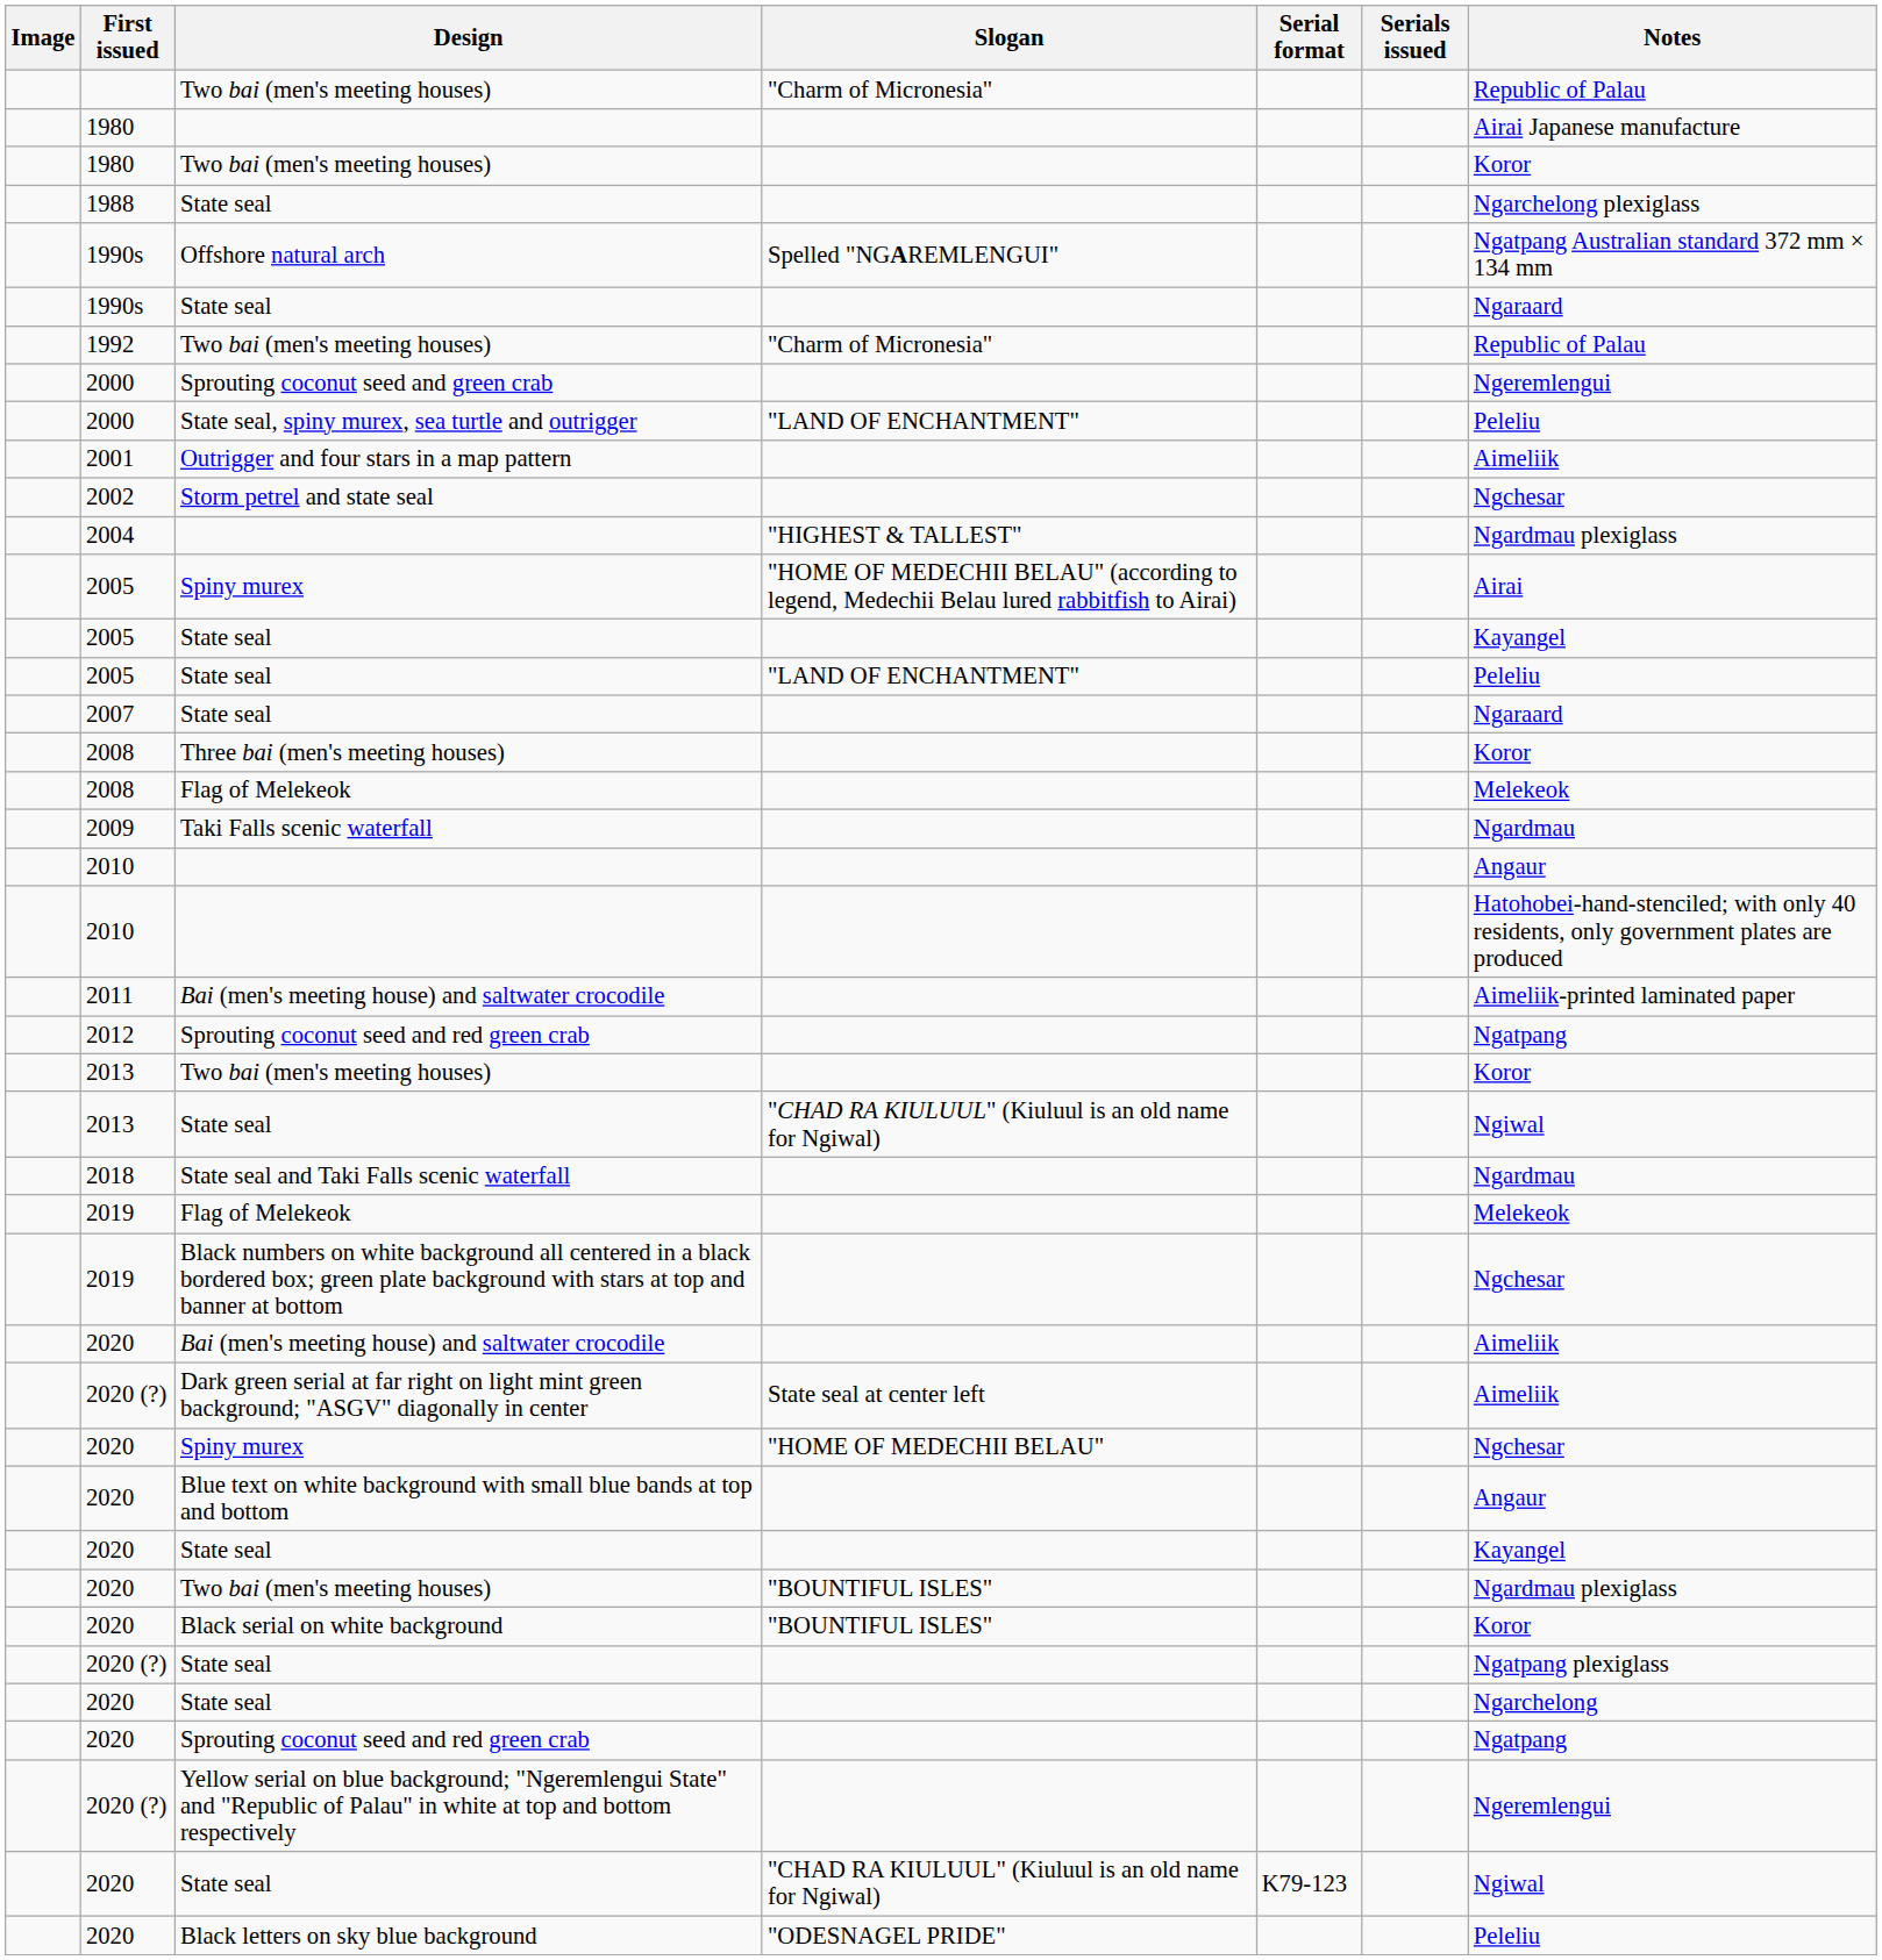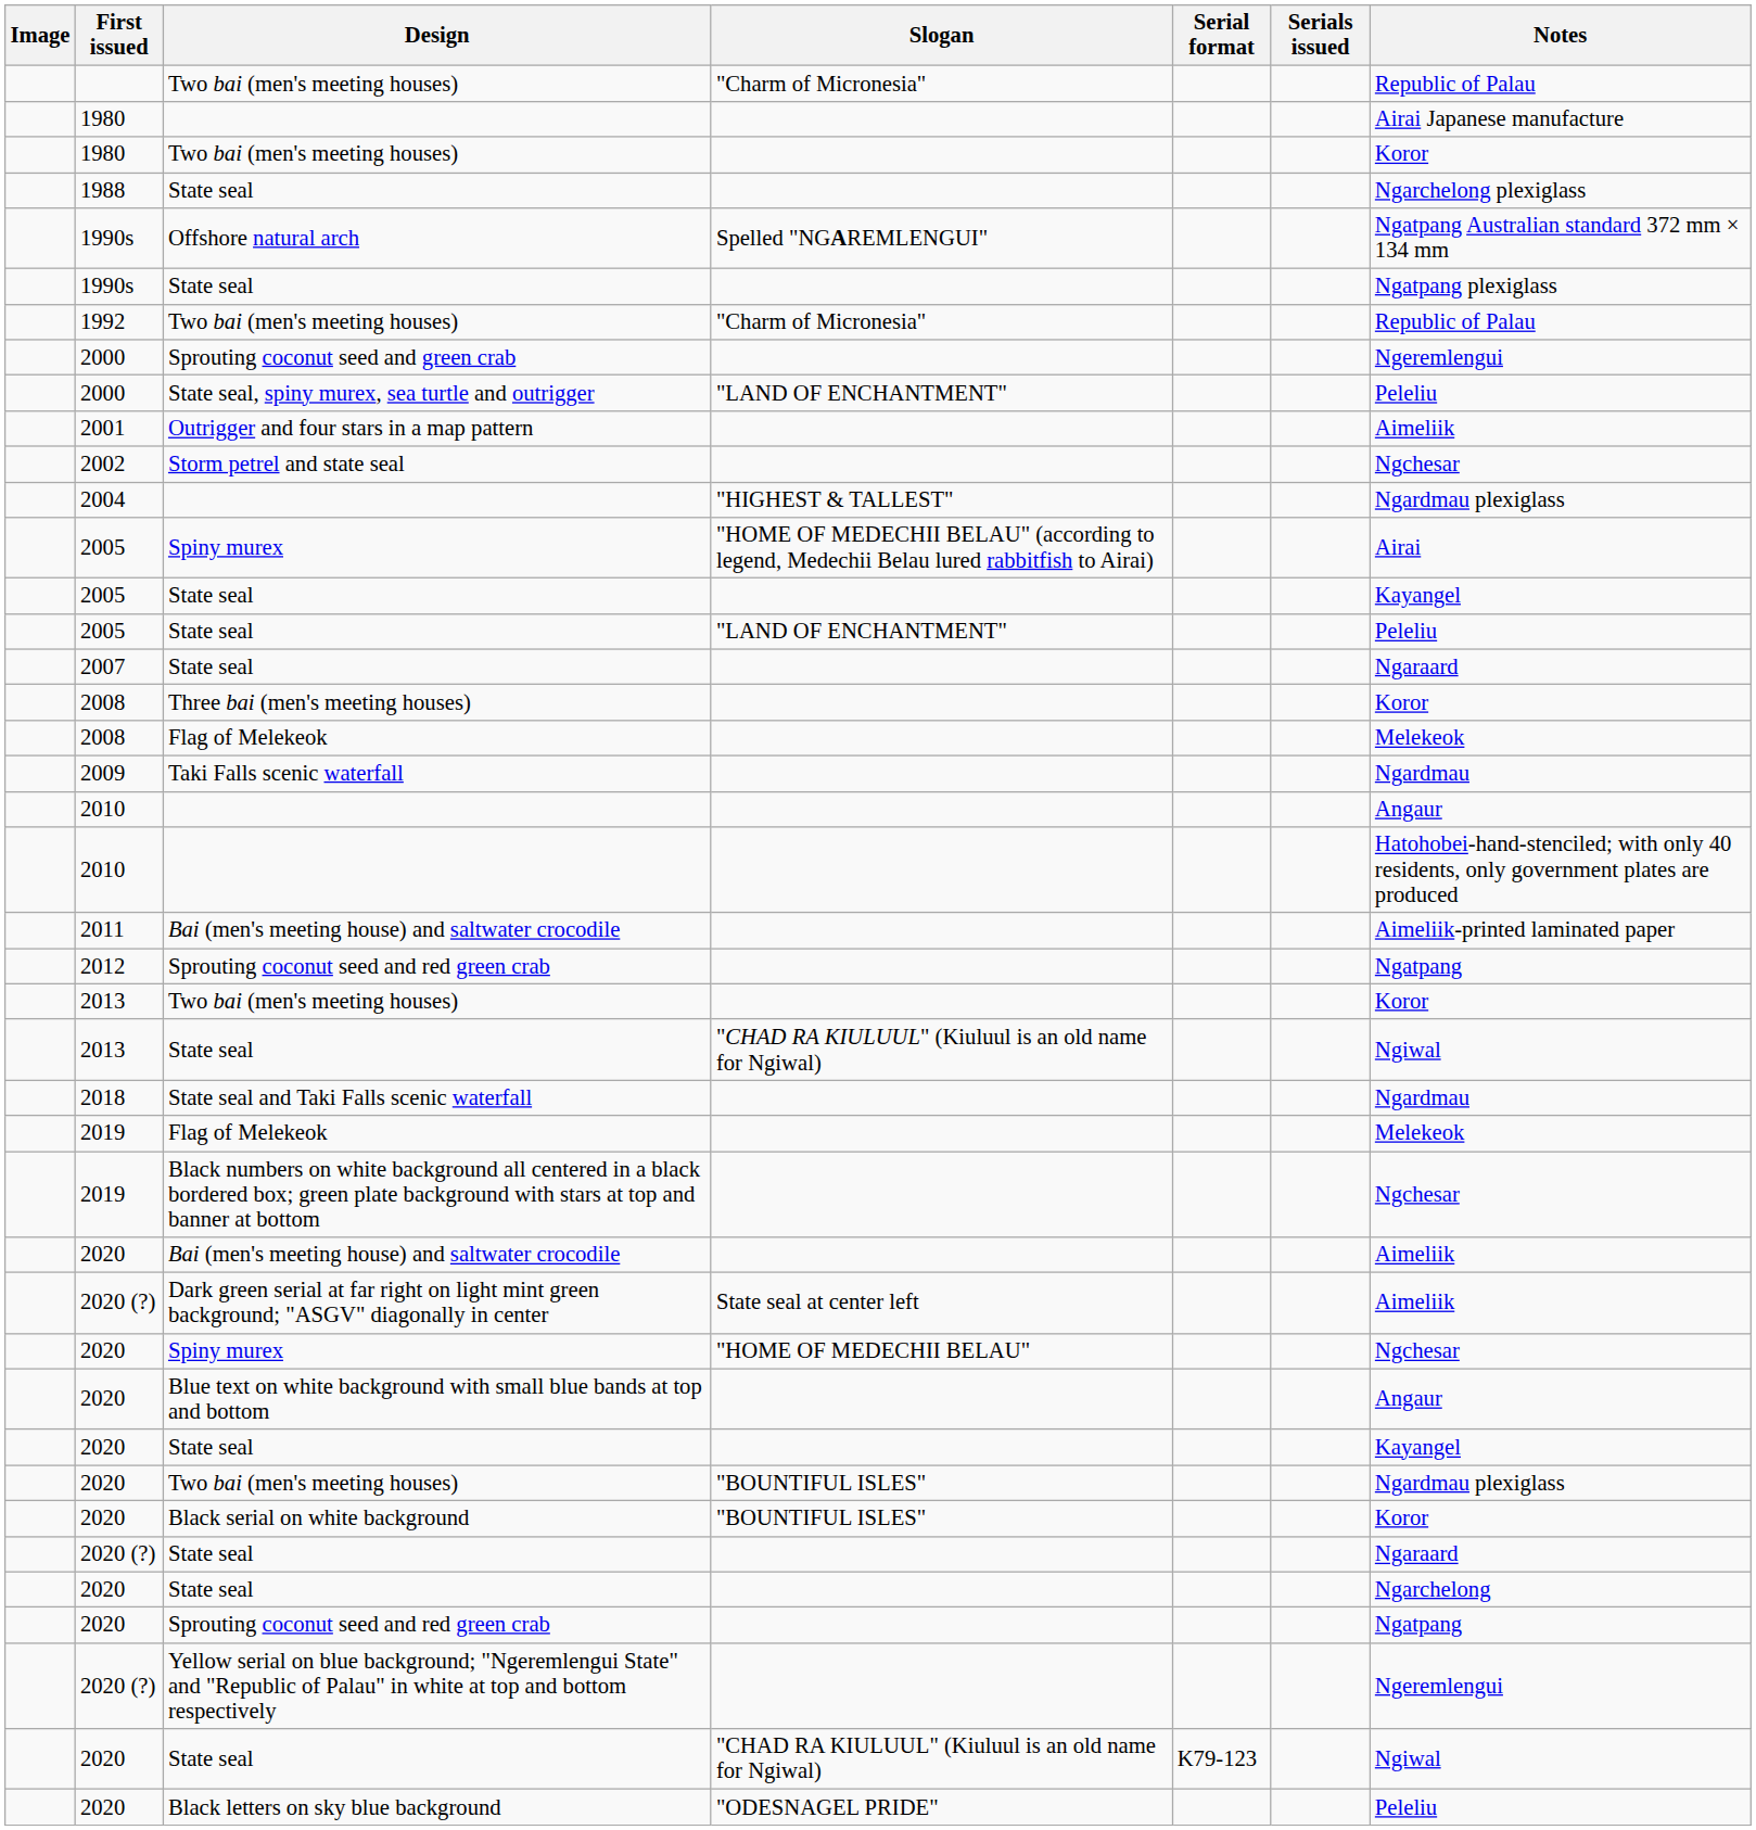 <table class="wikitable sortable">
 <tr>
 <th>Image</th>
 <th>First issued</th>
 <th>Design</th>
 <th>Slogan</th>
 <th>Serial format</th>
 <th>Serials issued</th>
 <th>Notes</th>
 </tr>
 <tr>
 <td></td>
 <td></td>
 <td>Two <em>bai</em> (men's meeting houses)</td>
 <td>"Charm of Micronesia"</td>
 <td></td>
 <td></td>
 <td><a href='#'>Republic of Palau</a></td>
 </tr>
 <tr>
 <td></td>
 <td>1980</td>
 <td></td>
 <td></td>
 <td></td>
 <td></td>
 <td><a href='#'>Airai</a> Japanese manufacture</td>
 </tr>
 <tr>
 <td></td>
 <td>1980</td>
 <td>Two <em>bai</em> (men's meeting houses)</td>
 <td></td>
 <td></td>
 <td></td>
 <td><a href='#'>Koror</a></td>
 </tr>
 <tr>
 <td></td>
 <td>1988</td>
 <td>State seal</td>
 <td></td>
 <td></td>
 <td></td>
 <td><a href='#'>Ngarchelong</a> plexiglass</td>
 </tr>
 <tr>
 <td></td>
 <td>1990s</td>
 <td>Offshore <a href='#'>natural arch</a></td>
 <td>Spelled "NG<strong>A</strong>REMLENGUI"</td>
 <td></td>
 <td></td>
 <td><a href='#'>Ngatpang</a> <a href='#'>Australian standard</a> 372 mm × 134 mm</td>
 </tr>
 <tr>
 <td></td>
 <td>1990s</td>
 <td>State seal</td>
 <td></td>
 <td></td>
 <td></td>
-<td><a href='#'>Ngaraard</a></td>
+<td><a href='#'>Ngatpang</a> plexiglass</td>
 </tr>
 <tr>
 <td></td>
 <td>1992</td>
 <td>Two <em>bai</em> (men's meeting houses)</td>
 <td>"Charm of Micronesia"</td>
 <td></td>
 <td></td>
 <td><a href='#'>Republic of Palau</a></td>
 </tr>
 <tr>
 <td></td>
 <td>2000</td>
 <td>Sprouting <a href='#'>coconut</a> seed and <a href='#'>green crab</a></td>
 <td></td>
 <td></td>
 <td></td>
 <td><a href='#'>Ngeremlengui</a></td>
 </tr>
 <tr>
 <td></td>
 <td>2000</td>
 <td>State seal, <a href='#'>spiny murex</a>, <a href='#'>sea turtle</a> and <a href='#'>outrigger</a></td>
 <td>"LAND OF ENCHANTMENT"</td>
 <td></td>
 <td></td>
 <td><a href='#'>Peleliu</a></td>
 </tr>
 <tr>
 <td></td>
 <td>2001</td>
 <td><a href='#'>Outrigger</a> and four stars in a map pattern</td>
 <td></td>
 <td></td>
 <td></td>
 <td><a href='#'>Aimeliik</a></td>
 </tr>
 <tr>
 <td></td>
 <td>2002</td>
 <td><a href='#'>Storm petrel</a> and state seal</td>
 <td></td>
 <td></td>
 <td></td>
 <td><a href='#'>Ngchesar</a></td>
 </tr>
 <tr>
 <td></td>
 <td>2004</td>
 <td></td>
 <td>"HIGHEST & TALLEST"</td>
 <td></td>
 <td></td>
 <td><a href='#'>Ngardmau</a> plexiglass</td>
 </tr>
 <tr>
 <td></td>
 <td>2005</td>
 <td><a href='#'>Spiny murex</a></td>
 <td>"HOME OF MEDECHII BELAU" (according to legend, Medechii Belau lured <a href='#'>rabbitfish</a> to Airai)</td>
 <td></td>
 <td></td>
 <td><a href='#'>Airai</a></td>
 </tr>
 <tr>
 <td></td>
 <td>2005</td>
 <td>State seal</td>
 <td></td>
 <td></td>
 <td></td>
 <td><a href='#'>Kayangel</a></td>
 </tr>
 <tr>
 <td></td>
 <td>2005</td>
 <td>State seal</td>
 <td>"LAND OF ENCHANTMENT"</td>
 <td></td>
 <td></td>
 <td><a href='#'>Peleliu</a></td>
 </tr>
 <tr>
 <td></td>
 <td>2007</td>
 <td>State seal</td>
 <td></td>
 <td></td>
 <td></td>
 <td><a href='#'>Ngaraard</a></td>
 </tr>
 <tr>
 <td></td>
 <td>2008</td>
 <td>Three <em>bai</em> (men's meeting houses)</td>
 <td></td>
 <td></td>
 <td></td>
 <td><a href='#'>Koror</a></td>
 </tr>
 <tr>
 <td></td>
 <td>2008</td>
 <td>Flag of Melekeok</td>
 <td></td>
 <td></td>
 <td></td>
 <td><a href='#'>Melekeok</a></td>
 </tr>
 <tr>
 <td></td>
 <td>2009</td>
 <td>Taki Falls scenic <a href='#'>waterfall</a></td>
 <td></td>
 <td></td>
 <td></td>
 <td><a href='#'>Ngardmau</a></td>
 </tr>
 <tr>
 <td></td>
 <td>2010</td>
 <td></td>
 <td></td>
 <td></td>
 <td></td>
 <td><a href='#'>Angaur</a></td>
 </tr>
 <tr>
 <td></td>
 <td>2010</td>
 <td></td>
 <td></td>
 <td></td>
 <td></td>
 <td><a href='#'>Hatohobei</a>-hand-stenciled; with only 40 residents, only government plates are produced</td>
 </tr>
 <tr>
 <td></td>
 <td>2011</td>
 <td><em>Bai</em> (men's meeting house) and <a href='#'>saltwater crocodile</a></td>
 <td></td>
 <td></td>
 <td></td>
 <td><a href='#'>Aimeliik</a>-printed laminated paper</td>
 </tr>
 <tr>
 <td></td>
 <td>2012</td>
 <td>Sprouting <a href='#'>coconut</a> seed and red <a href='#'>green crab</a></td>
 <td></td>
 <td></td>
 <td></td>
 <td><a href='#'>Ngatpang</a></td>
 </tr>
 <tr>
 <td></td>
 <td>2013</td>
 <td>Two <em>bai</em> (men's meeting houses)</td>
 <td></td>
 <td></td>
 <td></td>
 <td><a href='#'>Koror</a></td>
 </tr>
 <tr>
 <td></td>
 <td>2013</td>
 <td>State seal</td>
 <td>"<em>CHAD RA KIULUUL</em>" (Kiuluul is an old name for Ngiwal)</td>
 <td></td>
 <td></td>
 <td><a href='#'>Ngiwal</a></td>
 </tr>
 <tr>
 <td></td>
 <td>2018</td>
 <td>State seal and Taki Falls scenic <a href='#'>waterfall</a></td>
 <td></td>
 <td></td>
 <td></td>
 <td><a href='#'>Ngardmau</a></td>
 </tr>
 <tr>
 <td></td>
 <td>2019</td>
 <td>Flag of Melekeok</td>
 <td></td>
 <td></td>
 <td></td>
 <td><a href='#'>Melekeok</a></td>
 </tr>
 <tr>
 <td></td>
 <td>2019</td>
 <td>Black numbers on white background all centered in a black bordered box; green plate background with stars at top and banner at bottom</td>
 <td></td>
 <td></td>
 <td></td>
 <td><a href='#'>Ngchesar</a></td>
 </tr>
 <tr>
 <td></td>
 <td>2020</td>
 <td><em>Bai</em> (men's meeting house) and <a href='#'>saltwater crocodile</a></td>
 <td></td>
 <td></td>
 <td></td>
 <td><a href='#'>Aimeliik</a></td>
 </tr>
 <tr>
 <td></td>
 <td>2020 (?)</td>
 <td>Dark green serial at far right on light mint green background; "ASGV" diagonally in center</td>
 <td>State seal at center left</td>
 <td></td>
 <td></td>
 <td><a href='#'>Aimeliik</a></td>
 </tr>
 <tr>
 <td></td>
 <td>2020</td>
 <td><a href='#'>Spiny murex</a></td>
 <td>"HOME OF MEDECHII BELAU"</td>
 <td></td>
 <td></td>
 <td><a href='#'>Ngchesar</a></td>
 </tr>
 <tr>
 <td></td>
 <td>2020</td>
 <td>Blue text on white background with small blue bands at top and bottom</td>
 <td></td>
 <td></td>
 <td></td>
 <td><a href='#'>Angaur</a></td>
 </tr>
 <tr>
 <td></td>
 <td>2020</td>
 <td>State seal</td>
 <td></td>
 <td></td>
 <td></td>
 <td><a href='#'>Kayangel</a></td>
 </tr>
 <tr>
 <td></td>
 <td>2020</td>
 <td>Two <em>bai</em> (men's meeting houses)</td>
 <td>"BOUNTIFUL ISLES"</td>
 <td></td>
 <td></td>
 <td><a href='#'>Ngardmau</a> plexiglass</td>
 </tr>
 <tr>
 <td></td>
 <td>2020</td>
 <td>Black serial on white background</td>
 <td>"BOUNTIFUL ISLES"</td>
 <td></td>
 <td></td>
 <td><a href='#'>Koror</a></td>
 </tr>
 <tr>
 <td></td>
 <td>2020 (?)</td>
 <td>State seal</td>
 <td></td>
 <td></td>
 <td></td>
-<td><a href='#'>Ngatpang</a> plexiglass</td>
+<td><a href='#'>Ngaraard</a></td>
 </tr>
 <tr>
 <td></td>
 <td>2020</td>
 <td>State seal</td>
 <td></td>
 <td></td>
 <td></td>
 <td><a href='#'>Ngarchelong</a></td>
 </tr>
 <tr>
 <td></td>
 <td>2020</td>
 <td>Sprouting <a href='#'>coconut</a> seed and red <a href='#'>green crab</a></td>
 <td></td>
 <td></td>
 <td></td>
 <td><a href='#'>Ngatpang</a></td>
 </tr>
 <tr>
 <td></td>
 <td>2020 (?)</td>
 <td>Yellow serial on blue background; "Ngeremlengui State" and "Republic of Palau" in white at top and bottom respectively</td>
 <td></td>
 <td></td>
 <td></td>
 <td><a href='#'>Ngeremlengui</a></td>
 </tr>
 <tr>
 <td></td>
 <td>2020</td>
 <td>State seal</td>
 <td>"CHAD RA KIULUUL" (Kiuluul is an old name for Ngiwal)</td>
 <td>K79-123</td>
 <td></td>
 <td><a href='#'>Ngiwal</a></td>
 </tr>
 <tr>
 <td></td>
 <td>2020</td>
 <td>Black letters on sky blue background</td>
 <td>"ODESNAGEL PRIDE"</td>
 <td></td>
 <td></td>
 <td><a href='#'>Peleliu</a></td>
 </tr>
 </table>
